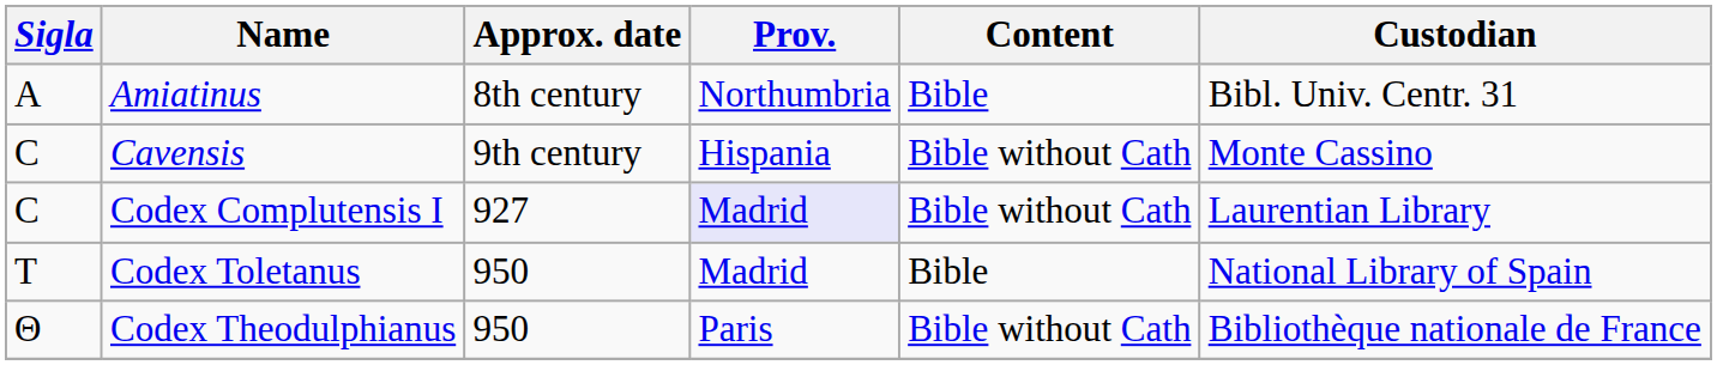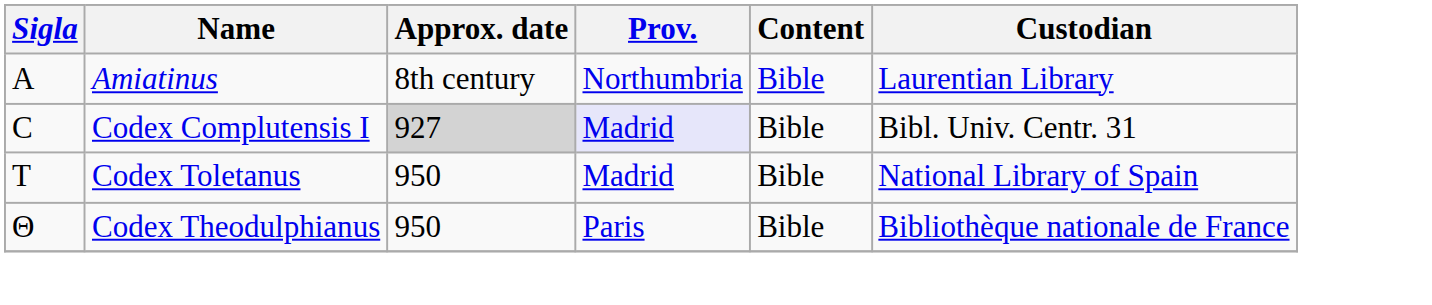 <table class="wikitable sortable mw-collapsible">
 <tr>
 <th><a href='#'><em>Sigla</em></a></th>
 <th>Name</th>
 <th>Approx. date</th>
 <th><a href='#'>Prov.</a></th>
 <th>Content</th>
 <th>Custodian</th>
 </tr>
 <tr>
 <td>A<em></em></td>
 <td><a href='#'><em>Amiatinus</em></a></td>
 <td>8th century</td>
 <td><a href='#'>Northumbria</a></td>
 <td><a href='#'>Bible</a></td>
-<td>Bibl. Univ. Centr. 31</td>
-</tr>
-<tr>
-<td>C<em></em></td>
-<td><a href='#'><em>Cavensis</em></a></td>
-<td>9th century</td>
-<td><a href='#'>Hispania</a></td>
-<td><a href='#'>Bible</a> without <a href='#'>Cath</a></td>
-<td><a href='#'>Monte Cassino</a></td>
+<td><a href='#'>Laurentian Library</a></td>
 </tr>
 <tr>
 <td>C</td>
 <td><a href='#'>Codex Complutensis I</a></td>
-<td>927</td>
+<td style="background: lightgrey;">927</td>
 <td style="background: lavender;"><a href='#'>Madrid</a></td>
-<td><a href='#'>Bible</a> without <a href='#'>Cath</a></td>
-<td><a href='#'>Laurentian Library</a></td>
+<td>Bible</td>
+<td>Bibl. Univ. Centr. 31</td>
 </tr>
 <tr>
 <td>T</td>
 <td><a href='#'>Codex Toletanus</a></td>
 <td>950</td>
 <td><a href='#'>Madrid</a></td>
 <td>Bible</td>
 <td><a href='#'>National Library of Spain</a></td>
 </tr>
 <tr>
 <td>Θ</td>
 <td><a href='#'>Codex Theodulphianus</a></td>
 <td>950</td>
 <td><a href='#'>Paris</a></td>
-<td><a href='#'>Bible</a> without <a href='#'>Cath</a></td>
+<td>Bible</td>
 <td><a href='#'>Bibliothèque nationale de France</a></td>
 </tr>
 <tr>
 </tr>
 </table>
